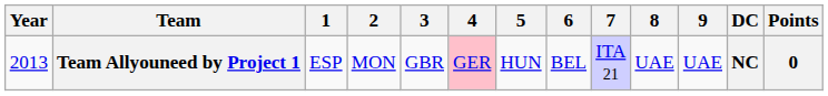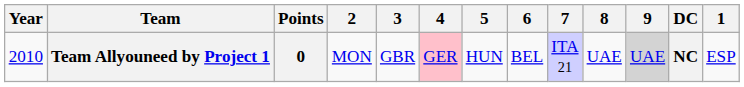 <table class="wikitable" style="text-align:center; font-size:85%">
 <tr>
 <th>Year</th>
 <th>Team</th>
-<th>1</th>
+<th>Points</th>
 <th>2</th>
 <th>3</th>
 <th>4</th>
 <th>5</th>
 <th>6</th>
 <th>7</th>
 <th>8</th>
 <th>9</th>
 <th>DC</th>
-<th>Points</th>
+<th>1</th>
 </tr>
 <tr>
-<td><a href='#'>2013</a></td>
+<td><a href='#'>2010</a></td>
 <th nowrap>Team Allyouneed by <a href='#'>Project 1</a></th>
-<td><a href='#'>ESP</a><br><small></small></td>
+<th>0</th>
 <td><a href='#'>MON</a><br><small></small></td>
 <td><a href='#'>GBR</a><br><small></small></td>
 <td style="background: pink;"><a href='#'>GER</a><br><small></small></td>
 <td><a href='#'>HUN</a><br><small></small></td>
 <td><a href='#'>BEL</a><br><small></small></td>
 <td style="background:#CFCFFF;"><a href='#'>ITA</a><br><small>21</small></td>
 <td><a href='#'>UAE</a><br><small></small></td>
-<td><a href='#'>UAE</a><br><small></small></td>
+<td style="background: lightgrey;"><a href='#'>UAE</a><br><small></small></td>
 <th>NC</th>
-<th>0</th>
+<td><a href='#'>ESP</a><br><small></small></td>
 </tr>
 </table>
